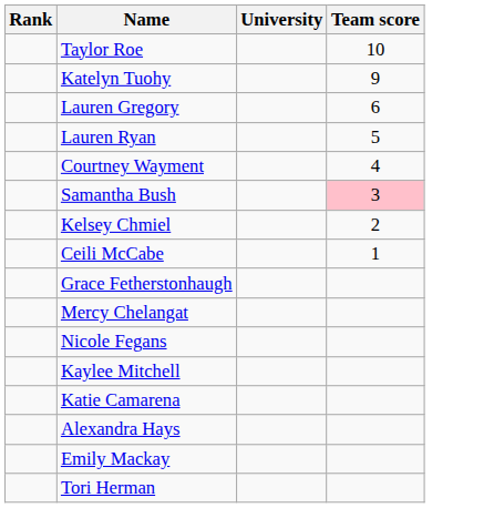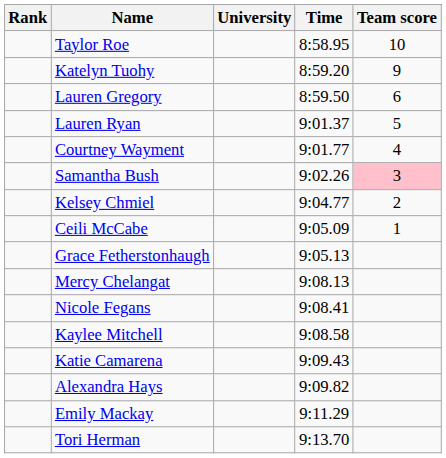 <table class="wikitable sortable" style="text-align:center">
 <tr>
 <th>Rank</th>
 <th>Name</th>
 <th>University</th>
+<th>Time</th>
 <th>Team score</th>
 </tr>
 <tr>
 <td></td>
 <td align=left> <a href='#'>Taylor Roe</a></td>
 <td></td>
+<td>8:58.95</td>
 <td>10</td>
 </tr>
 <tr>
 <td></td>
 <td align=left> <a href='#'>Katelyn Tuohy</a></td>
 <td></td>
+<td>8:59.20</td>
 <td>9</td>
 </tr>
 <tr>
 <td></td>
 <td align=left> <a href='#'>Lauren Gregory</a></td>
 <td></td>
+<td>8:59.50</td>
 <td>6</td>
 </tr>
 <tr>
 <td></td>
 <td align=left> <a href='#'>Lauren Ryan</a></td>
 <td></td>
+<td>9:01.37</td>
 <td>5</td>
 </tr>
 <tr>
 <td></td>
 <td align=left> <a href='#'>Courtney Wayment</a></td>
 <td></td>
+<td>9:01.77</td>
 <td>4</td>
 </tr>
 <tr>
 <td></td>
 <td align=left> <a href='#'>Samantha Bush</a></td>
 <td></td>
+<td>9:02.26</td>
 <td style="background: pink;">3</td>
 </tr>
 <tr>
 <td></td>
 <td align=left> <a href='#'>Kelsey Chmiel</a></td>
 <td></td>
+<td>9:04.77</td>
 <td>2</td>
 </tr>
 <tr>
 <td></td>
 <td align=left> <a href='#'>Ceili McCabe</a></td>
 <td></td>
+<td>9:05.09</td>
 <td>1</td>
 </tr>
 <tr>
 <td></td>
 <td align=left> <a href='#'>Grace Fetherstonhaugh</a></td>
 <td></td>
+<td>9:05.13</td>
 <td></td>
 </tr>
 <tr>
 <td></td>
 <td align=left> <a href='#'>Mercy Chelangat</a></td>
 <td></td>
+<td>9:08.13</td>
 <td></td>
 </tr>
 <tr>
 <td></td>
 <td align=left> <a href='#'>Nicole Fegans</a></td>
 <td></td>
+<td>9:08.41</td>
 <td></td>
 </tr>
 <tr>
 <td></td>
 <td align=left> <a href='#'>Kaylee Mitchell</a></td>
 <td></td>
+<td>9:08.58</td>
 <td></td>
 </tr>
 <tr>
 <td></td>
 <td align=left> <a href='#'>Katie Camarena</a></td>
 <td></td>
+<td>9:09.43</td>
 <td></td>
 </tr>
 <tr>
 <td></td>
 <td align=left> <a href='#'>Alexandra Hays</a></td>
 <td></td>
+<td>9:09.82</td>
 <td></td>
 </tr>
 <tr>
 <td></td>
 <td align=left> <a href='#'>Emily Mackay</a></td>
 <td></td>
+<td>9:11.29</td>
 <td></td>
 </tr>
 <tr>
 <td></td>
 <td align=left> <a href='#'>Tori Herman</a></td>
 <td></td>
+<td>9:13.70</td>
 <td></td>
 </tr>
 </table>
